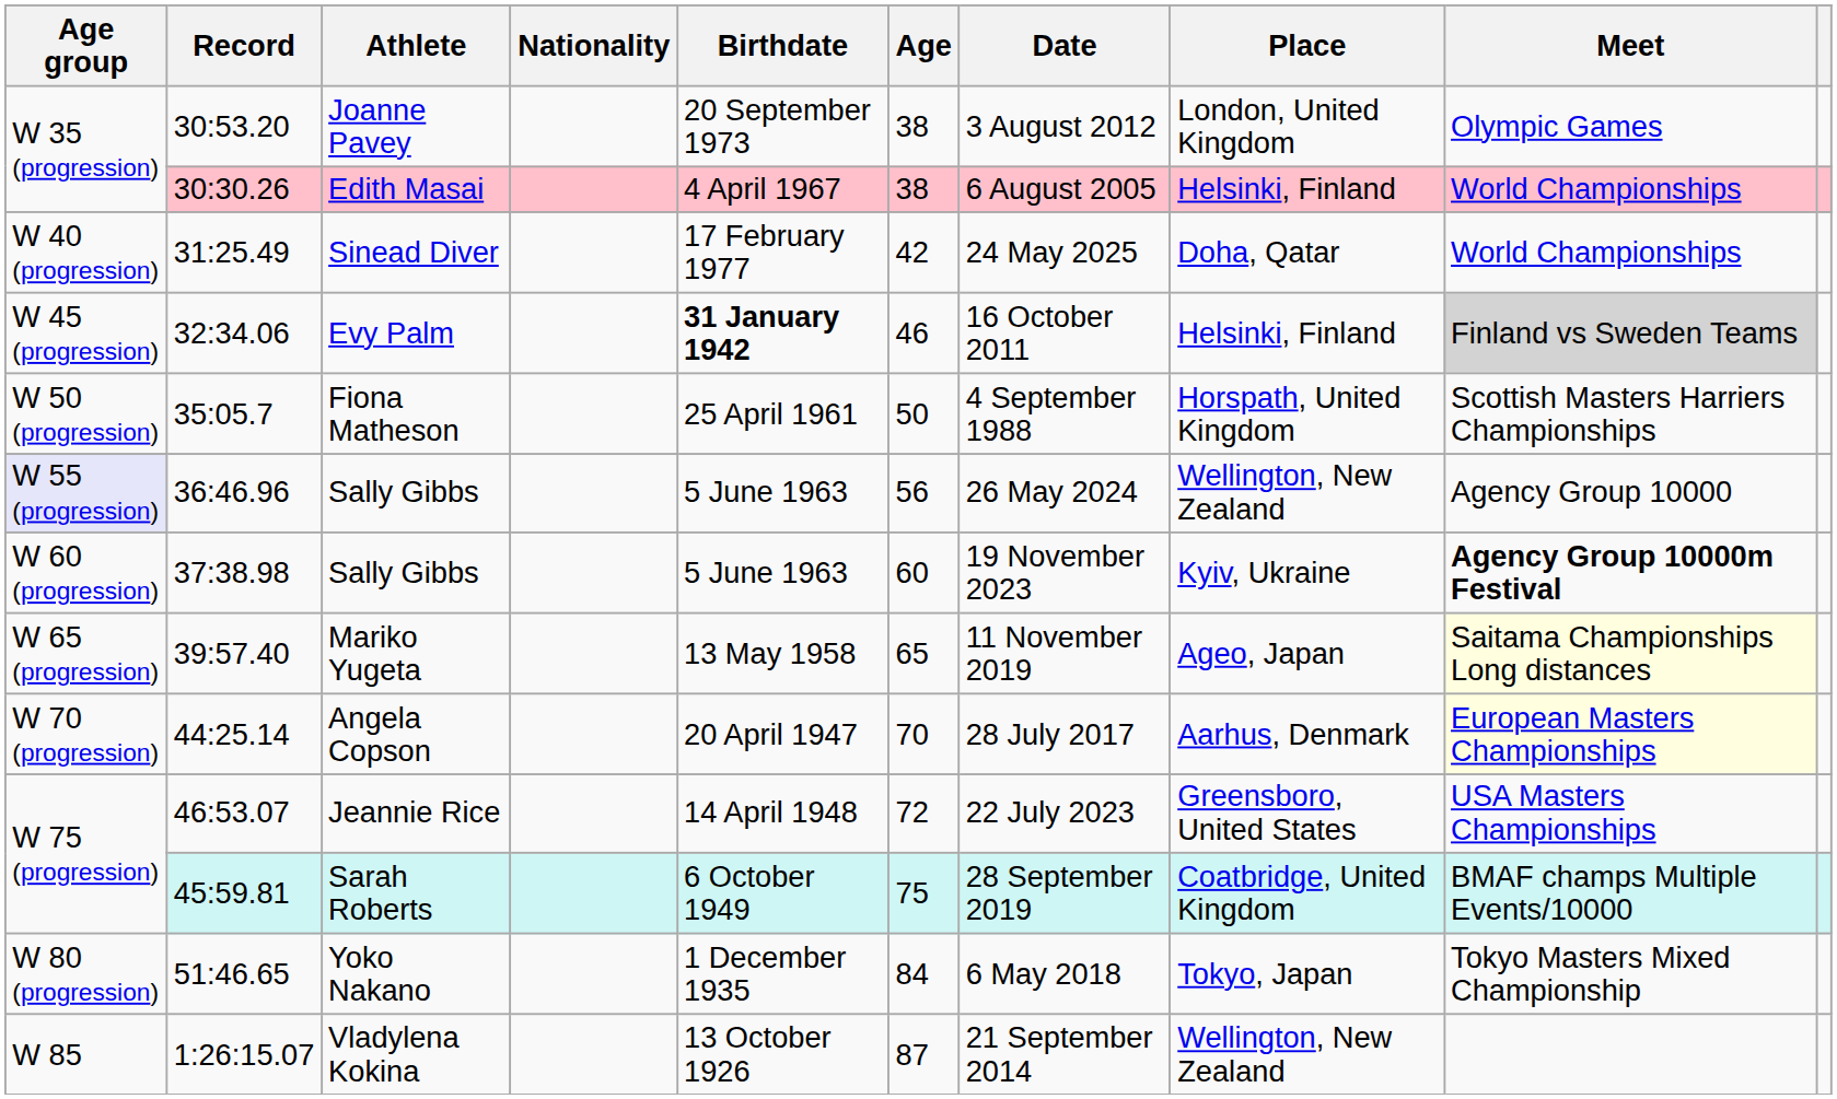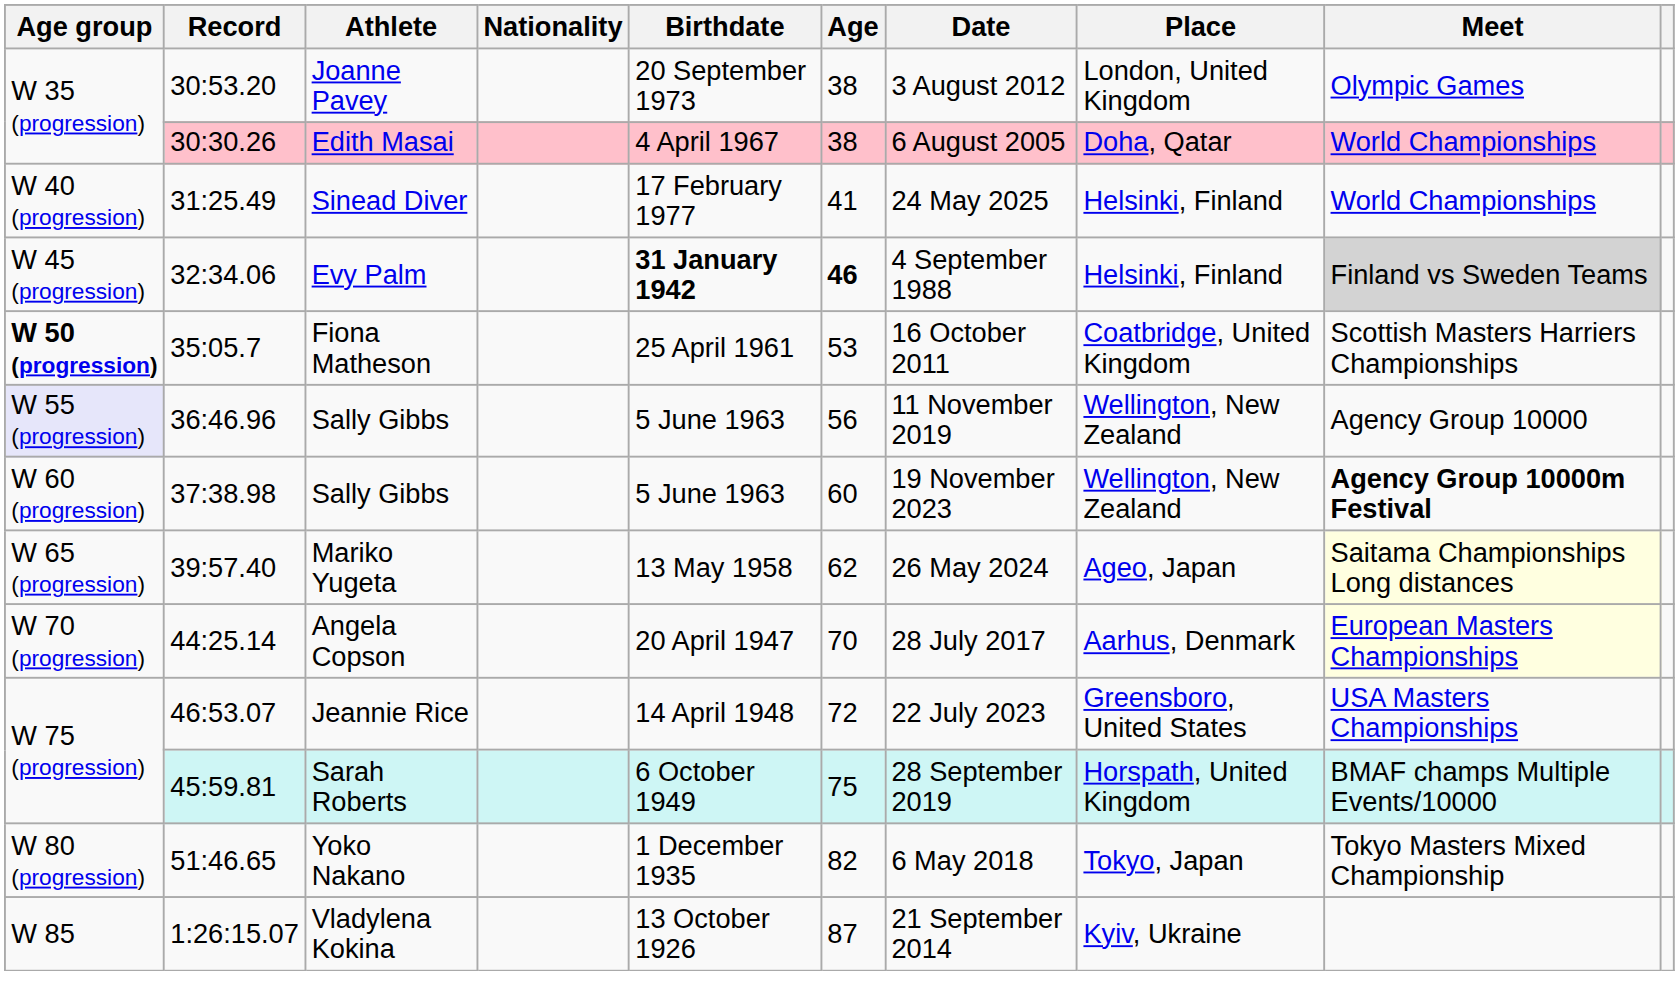 <table class="wikitable" style="font-size:90%; width: 100%;">
 <tr>
 <th>Age group</th>
 <th>Record</th>
 <th>Athlete</th>
 <th>Nationality</th>
 <th>Birthdate</th>
 <th>Age</th>
 <th>Date</th>
 <th>Place</th>
 <th>Meet</th>
 <th></th>
 </tr>
 <tr>
 <td rowspan=2>W 35 <br><small>(<a href='#'>progression</a>)</small></td>
 <td>30:53.20</td>
 <td><a href='#'>Joanne Pavey</a></td>
 <td></td>
 <td>20 September 1973</td>
 <td>38</td>
 <td>3 August 2012</td>
 <td>London, United Kingdom</td>
 <td><a href='#'>Olympic Games</a></td>
 <td></td>
 </tr>
 <tr style="background:pink">
 <td>30:30.26</td>
 <td><a href='#'>Edith Masai</a></td>
 <td></td>
 <td>4 April 1967</td>
 <td>38</td>
 <td>6 August 2005</td>
-<td><a href='#'>Helsinki</a>, Finland</td>
+<td><a href='#'>Doha</a>, Qatar</td>
 <td><a href='#'>World Championships</a></td>
 <td></td>
 </tr>
 <tr>
 <td>W 40 <br><small>(<a href='#'>progression</a>)</small></td>
 <td>31:25.49</td>
 <td><a href='#'>Sinead Diver</a></td>
 <td></td>
 <td>17 February 1977</td>
-<td>42</td>
+<td>41</td>
 <td>24 May 2025</td>
-<td><a href='#'>Doha</a>, Qatar</td>
+<td><a href='#'>Helsinki</a>, Finland</td>
 <td><a href='#'>World Championships</a></td>
 <td></td>
 </tr>
 <tr>
 <td>W 45 <br><small>(<a href='#'>progression</a>)</small></td>
 <td>32:34.06</td>
 <td><a href='#'>Evy Palm</a></td>
 <td></td>
 <td><strong>31 January 1942</strong></td>
-<td>46</td>
-<td>16 October 2011</td>
+<td><strong>46</strong></td>
+<td>4 September 1988</td>
 <td><a href='#'>Helsinki</a>, Finland</td>
 <td style="background: lightgrey;">Finland vs Sweden Teams</td>
 <td></td>
 </tr>
 <tr>
-<td>W 50 <br><small>(<a href='#'>progression</a>)</small></td>
+<td><strong>W 50 <br><small>(<a href='#'>progression</a>)</small></strong></td>
 <td>35:05.7</td>
 <td>Fiona Matheson</td>
 <td></td>
 <td>25 April 1961</td>
-<td>50</td>
-<td>4 September 1988</td>
-<td><a href='#'>Horspath</a>, United Kingdom</td>
+<td>53</td>
+<td>16 October 2011</td>
+<td><a href='#'>Coatbridge</a>, United Kingdom</td>
 <td>Scottish Masters Harriers Championships</td>
 <td></td>
 </tr>
 <tr>
 <td style="background: lavender;">W 55 <br><small>(<a href='#'>progression</a>)</small></td>
 <td>36:46.96</td>
 <td>Sally Gibbs</td>
 <td></td>
 <td>5 June 1963</td>
 <td>56</td>
-<td>26 May 2024</td>
+<td>11 November 2019</td>
 <td><a href='#'>Wellington</a>, New Zealand</td>
 <td>Agency Group 10000</td>
 <td></td>
 </tr>
 <tr>
 <td>W 60 <br><small>(<a href='#'>progression</a>)</small></td>
 <td>37:38.98 </td>
 <td>Sally Gibbs</td>
 <td></td>
 <td>5 June 1963</td>
 <td>60</td>
 <td>19 November 2023</td>
-<td><a href='#'>Kyiv</a>, Ukraine</td>
+<td><a href='#'>Wellington</a>, New Zealand</td>
 <td><strong>Agency Group 10000m Festival</strong></td>
 <td></td>
 </tr>
 <tr>
 <td>W 65 <br><small>(<a href='#'>progression</a>)</small></td>
 <td>39:57.40</td>
 <td>Mariko Yugeta</td>
 <td></td>
 <td>13 May 1958</td>
-<td>65</td>
-<td>11 November 2019</td>
+<td>62</td>
+<td>26 May 2024</td>
 <td><a href='#'>Ageo</a>, Japan</td>
 <td style="background: lightyellow;">Saitama Championships Long distances</td>
 <td></td>
 </tr>
 <tr>
 <td>W 70 <br><small>(<a href='#'>progression</a>)</small></td>
 <td>44:25.14</td>
 <td>Angela Copson</td>
 <td></td>
 <td>20 April 1947</td>
 <td>70</td>
 <td>28 July 2017</td>
 <td><a href='#'>Aarhus</a>, Denmark</td>
 <td style="background: lightyellow;"><a href='#'>European Masters Championships</a></td>
 <td></td>
 </tr>
 <tr>
 <td rowspan=2>W 75 <br><small>(<a href='#'>progression</a>)</small></td>
 <td>46:53.07</td>
 <td>Jeannie Rice</td>
 <td></td>
 <td>14 April 1948</td>
 <td>72</td>
 <td>22 July 2023</td>
 <td><a href='#'>Greensboro</a>, United States</td>
 <td><a href='#'>USA Masters Championships</a></td>
 <td></td>
 </tr>
 <tr style="background:#cef6f5;">
 <td>45:59.81</td>
 <td>Sarah Roberts</td>
 <td></td>
 <td>6 October 1949</td>
 <td>75</td>
 <td>28 September 2019</td>
-<td><a href='#'>Coatbridge</a>, United Kingdom</td>
+<td><a href='#'>Horspath</a>, United Kingdom</td>
 <td>BMAF champs Multiple Events/10000</td>
 <td></td>
 </tr>
 <tr>
 <td>W 80 <br><small>(<a href='#'>progression</a>)</small></td>
 <td>51:46.65</td>
 <td>Yoko Nakano</td>
 <td></td>
 <td>1 December 1935</td>
-<td>84</td>
+<td>82</td>
 <td>6 May 2018</td>
 <td><a href='#'>Tokyo</a>, Japan</td>
 <td>Tokyo Masters Mixed Championship</td>
 <td></td>
 </tr>
 <tr>
 <td>W 85</td>
 <td>1:26:15.07</td>
 <td>Vladylena Kokina</td>
 <td></td>
 <td>13 October 1926</td>
 <td>87</td>
 <td>21 September 2014</td>
-<td><a href='#'>Wellington</a>, New Zealand</td>
+<td><a href='#'>Kyiv</a>, Ukraine</td>
 <td></td>
 <td></td>
 </tr>
 </table>
